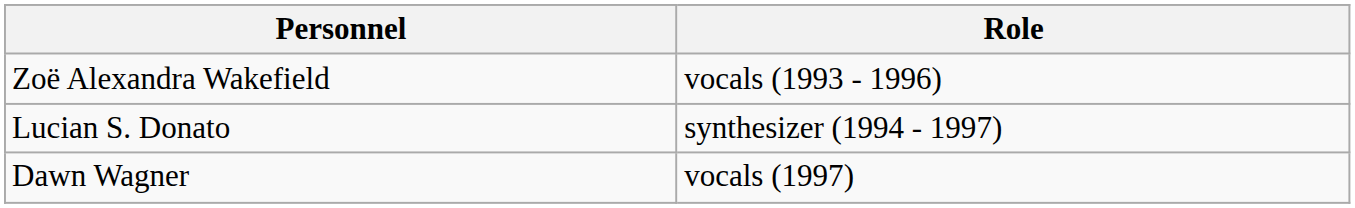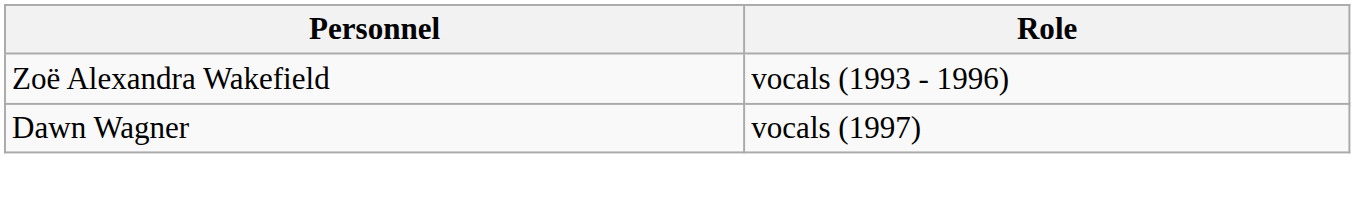 <table class="wikitable" style=" text-align:center; font-size:100%;" width="35%">
 <tr>
 <th>Personnel</th>
 <th>Role</th>
 </tr>
 <tr>
 <td align=left>Zoë Alexandra Wakefield</td>
 <td align=left>vocals (1993 - 1996)</td>
 </tr>
 <tr>
-<td align=left>Lucian S. Donato</td>
-<td align=left>synthesizer (1994 - 1997)</td>
-</tr>
-<tr>
 <td align=left>Dawn Wagner</td>
 <td align=left>vocals (1997)</td>
 </tr>
 </table>
